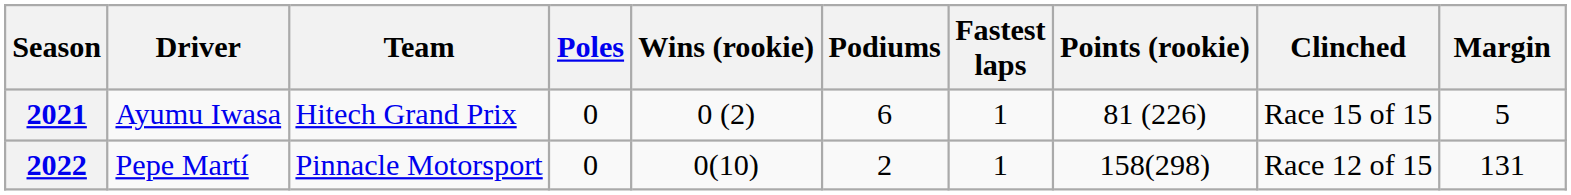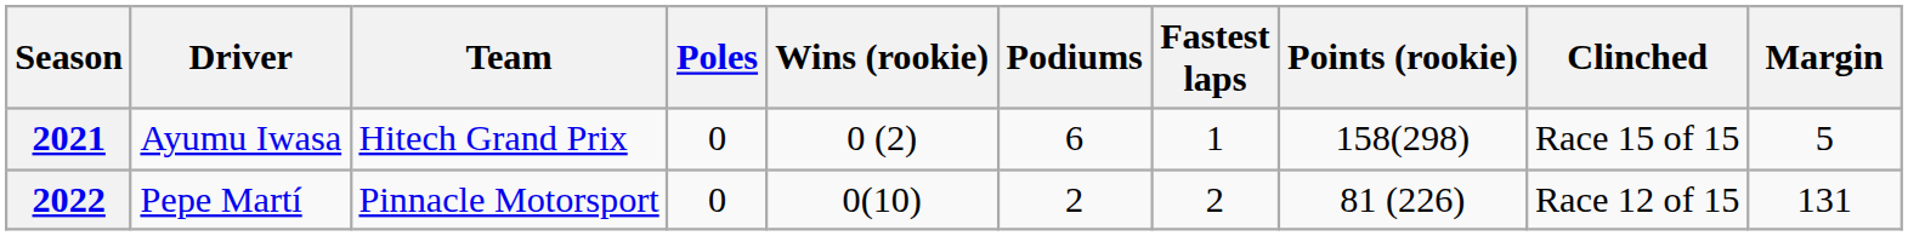 <table class="wikitable" style="font-size:85%; text-align:center;">
 <tr>
 <th scope=col>Season</th>
 <th scope=col>Driver</th>
 <th scope=col>Team</th>
 <th scope=col><a href='#'>Poles</a></th>
 <th scope=col>Wins (rookie)</th>
 <th scope=col>Podiums</th>
 <th scope=col width="40">Fastest laps</th>
 <th scope=col>Points (rookie)</th>
 <th scope=col>Clinched</th>
 <th scope=col width="50">Margin</th>
 </tr>
 <tr>
 <th><a href='#'>2021</a></th>
 <td align=left> <a href='#'>Ayumu Iwasa</a></td>
 <td align=left> <a href='#'>Hitech Grand Prix</a></td>
 <td>0</td>
 <td>0 (2)</td>
 <td>6</td>
 <td>1</td>
-<td>81 (226)</td>
+<td>158(298)</td>
 <td>Race 15 of 15</td>
 <td>5</td>
 </tr>
 <tr>
 <th><a href='#'>2022</a></th>
 <td align=left> <a href='#'>Pepe Martí</a></td>
 <td align=left> <a href='#'>Pinnacle Motorsport</a></td>
 <td>0</td>
 <td>0(10)</td>
 <td>2</td>
-<td>1</td>
-<td>158(298)</td>
+<td>2</td>
+<td>81 (226)</td>
 <td>Race 12 of 15</td>
 <td>131</td>
 </tr>
 </table>
